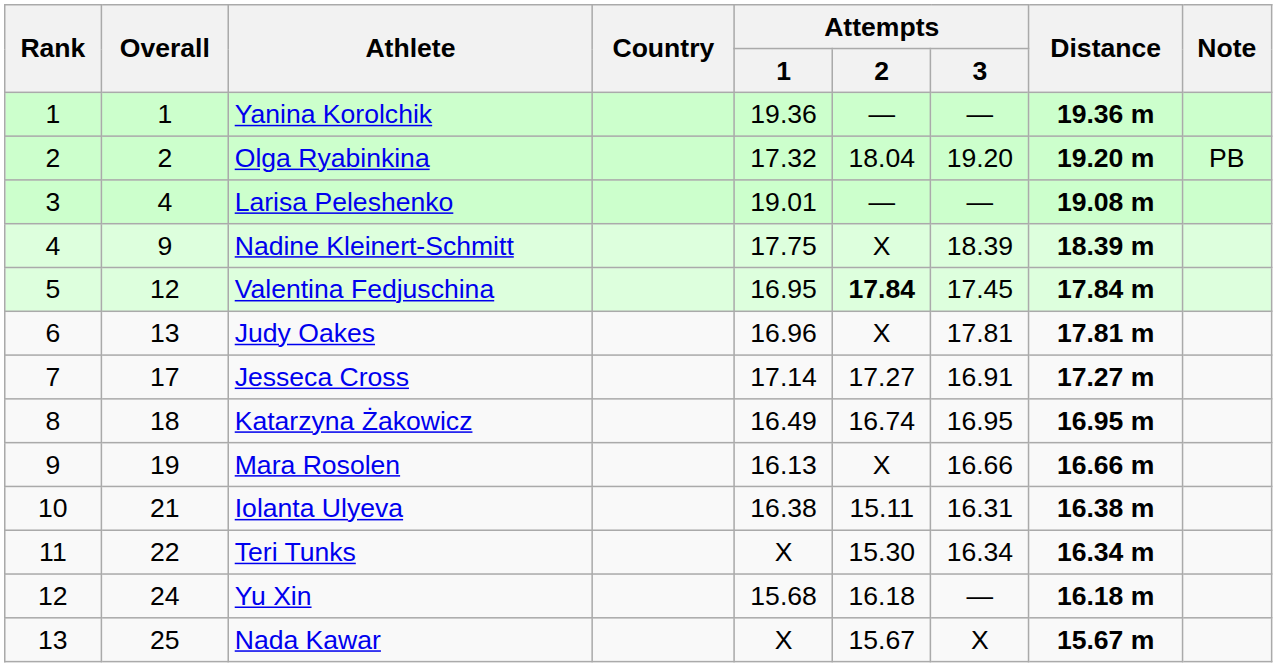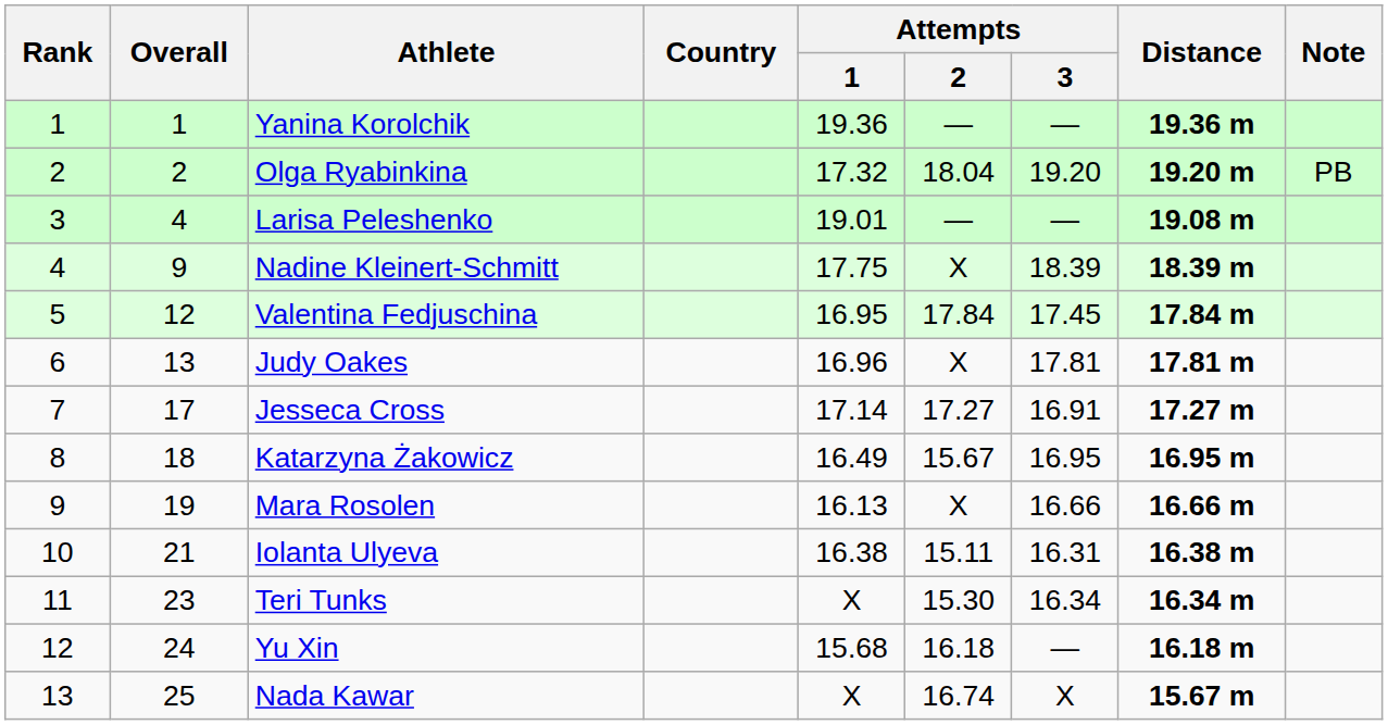 <table class="wikitable sortable" style=" text-align:center; font-size:110%;" width="95%">
 <tr>
 <th rowspan="2">Rank</th>
 <th rowspan="2">Overall</th>
 <th rowspan="2">Athlete</th>
 <th rowspan="2">Country</th>
 <th colspan="3">Attempts</th>
 <th rowspan="2">Distance</th>
 <th rowspan="2">Note</th>
 </tr>
 <tr>
 <th>1</th>
 <th>2</th>
 <th>3</th>
 </tr>
 <tr style="background:#ccffcc;">
 <td>1</td>
 <td>1</td>
 <td align=left><a href='#'>Yanina Korolchik</a></td>
 <td></td>
 <td>19.36</td>
 <td>—</td>
 <td>—</td>
 <td><strong>19.36 m </strong></td>
 <td></td>
 </tr>
 <tr style="background:#ccffcc;">
 <td>2</td>
 <td>2</td>
 <td align=left><a href='#'>Olga Ryabinkina</a></td>
 <td></td>
 <td>17.32</td>
 <td>18.04</td>
 <td>19.20</td>
 <td><strong>19.20 m </strong></td>
 <td>PB</td>
 </tr>
 <tr style="background:#ccffcc;">
 <td>3</td>
 <td>4</td>
 <td align=left><a href='#'>Larisa Peleshenko</a></td>
 <td></td>
 <td>19.01</td>
 <td>—</td>
 <td>—</td>
 <td><strong>19.08 m </strong></td>
 <td></td>
 </tr>
 <tr style="background:#ddffdd;">
 <td>4</td>
 <td>9</td>
 <td align=left><a href='#'>Nadine Kleinert-Schmitt</a></td>
 <td></td>
 <td>17.75</td>
 <td>X</td>
 <td>18.39</td>
 <td><strong>18.39 m </strong></td>
 <td></td>
 </tr>
 <tr style="background:#ddffdd;">
 <td>5</td>
 <td>12</td>
 <td align=left><a href='#'>Valentina Fedjuschina</a></td>
 <td></td>
 <td>16.95</td>
-<td><strong>17.84</strong></td>
+<td>17.84</td>
 <td>17.45</td>
 <td><strong>17.84 m </strong></td>
 <td></td>
 </tr>
 <tr>
 <td>6</td>
 <td>13</td>
 <td align=left><a href='#'>Judy Oakes</a></td>
 <td></td>
 <td>16.96</td>
 <td>X</td>
 <td>17.81</td>
 <td><strong>17.81 m </strong></td>
 <td></td>
 </tr>
 <tr>
 <td>7</td>
 <td>17</td>
 <td align=left><a href='#'>Jesseca Cross</a></td>
 <td></td>
 <td>17.14</td>
 <td>17.27</td>
 <td>16.91</td>
 <td><strong>17.27 m </strong></td>
 <td></td>
 </tr>
 <tr>
 <td>8</td>
 <td>18</td>
 <td align=left><a href='#'>Katarzyna Żakowicz</a></td>
 <td></td>
 <td>16.49</td>
-<td>16.74</td>
+<td>15.67</td>
 <td>16.95</td>
 <td><strong>16.95 m </strong></td>
 <td></td>
 </tr>
 <tr>
 <td>9</td>
 <td>19</td>
 <td align=left><a href='#'>Mara Rosolen</a></td>
 <td></td>
 <td>16.13</td>
 <td>X</td>
 <td>16.66</td>
 <td><strong>16.66 m </strong></td>
 <td></td>
 </tr>
 <tr>
 <td>10</td>
 <td>21</td>
 <td align=left><a href='#'>Iolanta Ulyeva</a></td>
 <td></td>
 <td>16.38</td>
 <td>15.11</td>
 <td>16.31</td>
 <td><strong>16.38 m </strong></td>
 <td></td>
 </tr>
 <tr>
 <td>11</td>
-<td>22</td>
+<td>23</td>
 <td align=left><a href='#'>Teri Tunks</a></td>
 <td></td>
 <td>X</td>
 <td>15.30</td>
 <td>16.34</td>
 <td><strong>16.34 m </strong></td>
 <td></td>
 </tr>
 <tr>
 <td>12</td>
 <td>24</td>
 <td align=left><a href='#'>Yu Xin</a></td>
 <td></td>
 <td>15.68</td>
 <td>16.18</td>
 <td>—</td>
 <td><strong>16.18 m </strong></td>
 <td></td>
 </tr>
 <tr>
 <td>13</td>
 <td>25</td>
 <td align=left><a href='#'>Nada Kawar</a></td>
 <td></td>
 <td>X</td>
-<td>15.67</td>
+<td>16.74</td>
 <td>X</td>
 <td><strong>15.67 m </strong></td>
 <td></td>
 </tr>
 </table>
